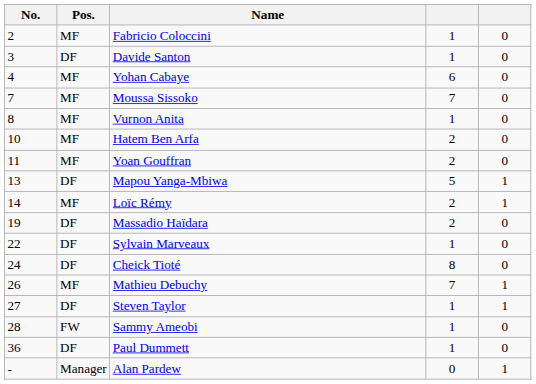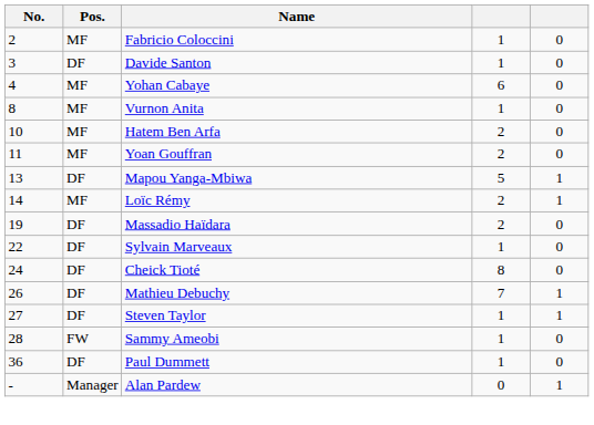 <table class="wikitable" style="text-align:center">
 <tr>
 <th width=10%>No.</th>
 <th width=10%>Pos.</th>
 <th width=60%>Name</th>
 <th width=10%></th>
 <th width=10%></th>
 </tr>
 <tr>
 <td align="left">2</td>
 <td align="left">MF</td>
 <td align="left"> <a href='#'>Fabricio Coloccini</a></td>
 <td>1</td>
 <td>0</td>
 </tr>
 <tr>
 <td align="left">3</td>
 <td align="left">DF</td>
 <td align="left"> <a href='#'>Davide Santon</a></td>
 <td>1</td>
 <td>0</td>
 </tr>
 <tr>
 <td align="left">4</td>
 <td align="left">MF</td>
 <td align="left"> <a href='#'>Yohan Cabaye</a></td>
 <td>6</td>
-<td>0</td>
-</tr>
-<tr>
-<td align="left">7</td>
-<td align="left">MF</td>
-<td align="left"> <a href='#'>Moussa Sissoko</a></td>
-<td>7</td>
 <td>0</td>
 </tr>
 <tr>
 <td align="left">8</td>
 <td align="left">MF</td>
 <td align="left"> <a href='#'>Vurnon Anita</a></td>
 <td>1</td>
 <td>0</td>
 </tr>
 <tr>
 <td align="left">10</td>
 <td align="left">MF</td>
 <td align="left"> <a href='#'>Hatem Ben Arfa</a></td>
 <td>2</td>
 <td>0</td>
 </tr>
 <tr>
 <td align="left">11</td>
 <td align="left">MF</td>
 <td align="left"> <a href='#'>Yoan Gouffran</a></td>
 <td>2</td>
 <td>0</td>
 </tr>
 <tr>
 <td align="left">13</td>
 <td align="left">DF</td>
 <td align="left"> <a href='#'>Mapou Yanga-Mbiwa</a></td>
 <td>5</td>
 <td>1</td>
 </tr>
 <tr>
 <td align="left">14</td>
 <td align="left">MF</td>
 <td align="left"> <a href='#'>Loïc Rémy</a></td>
 <td>2</td>
 <td>1</td>
 </tr>
 <tr>
 <td align="left">19</td>
 <td align="left">DF</td>
 <td align="left"> <a href='#'>Massadio Haïdara</a></td>
 <td>2</td>
 <td>0</td>
 </tr>
 <tr>
 <td align="left">22</td>
 <td align="left">DF</td>
 <td align="left"> <a href='#'>Sylvain Marveaux</a></td>
 <td>1</td>
 <td>0</td>
 </tr>
 <tr>
 <td align="left">24</td>
 <td align="left">DF</td>
 <td align="left"> <a href='#'>Cheick Tioté</a></td>
 <td>8</td>
 <td>0</td>
 </tr>
 <tr>
 <td align="left">26</td>
-<td align="left">MF</td>
+<td align="left">DF</td>
 <td align="left"> <a href='#'>Mathieu Debuchy</a></td>
 <td>7</td>
 <td>1</td>
 </tr>
 <tr>
 <td align="left">27</td>
 <td align="left">DF</td>
 <td align="left"> <a href='#'>Steven Taylor</a></td>
 <td>1</td>
 <td>1</td>
 </tr>
 <tr>
 <td align="left">28</td>
 <td align="left">FW</td>
 <td align="left"> <a href='#'>Sammy Ameobi</a></td>
 <td>1</td>
 <td>0</td>
 </tr>
 <tr>
 <td align="left">36</td>
 <td align="left">DF</td>
 <td align="left"> <a href='#'>Paul Dummett</a></td>
 <td>1</td>
 <td>0</td>
 </tr>
 <tr>
 <td align="left">-</td>
 <td align="left">Manager</td>
 <td align="left"> <a href='#'>Alan Pardew</a></td>
 <td>0</td>
 <td>1</td>
 </tr>
 </table>
